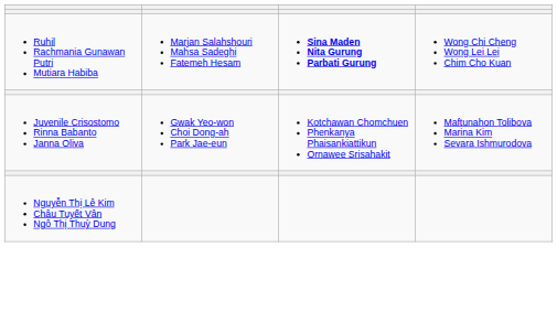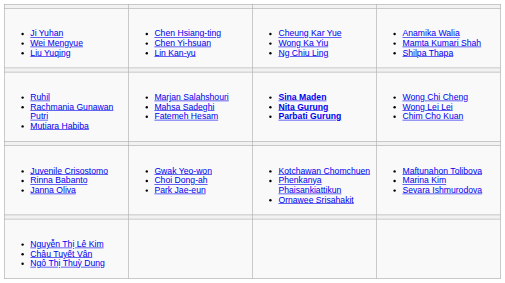 <table class="wikitable" style="font-size:90%">
 <tr>
 <th width=200></th>
 <th width=200></th>
 <th width=200></th>
 <th width=200></th>
+</tr>
+<tr>
+<td valign=top><br><ul><li><a href='#'>Ji Yuhan</a></li><li><a href='#'>Wei Mengyue</a></li><li><a href='#'>Liu Yuqing</a></li></ul></td>
+<td valign=top><br><ul><li><a href='#'>Chen Hsiang-ting</a></li><li><a href='#'>Chen Yi-hsuan</a></li><li><a href='#'>Lin Kan-yu</a></li></ul></td>
+<td valign=top><br><ul><li><a href='#'>Cheung Kar Yue</a></li><li><a href='#'>Wong Ka Yiu</a></li><li><a href='#'>Ng Chiu Ling</a></li></ul></td>
+<td valign=top><br><ul><li><a href='#'>Anamika Walia</a></li><li><a href='#'>Mamta Kumari Shah</a></li><li><a href='#'>Shilpa Thapa</a></li></ul></td>
 </tr>
 <tr>
 <th></th>
 <th></th>
 <th></th>
 <th></th>
 </tr>
 <tr>
 <td valign=top><br><ul><li><a href='#'>Ruhil</a></li><li><a href='#'>Rachmania Gunawan Putri</a></li><li><a href='#'>Mutiara Habiba</a></li></ul></td>
 <td valign=top><br><ul><li><a href='#'>Marjan Salahshouri</a></li><li><a href='#'>Mahsa Sadeghi</a></li><li><a href='#'>Fatemeh Hesam</a></li></ul></td>
 <td valign=top><strong><br><ul><li><a href='#'>Sina Maden</a></li><li><a href='#'>Nita Gurung</a></li><li><a href='#'>Parbati Gurung</a></li></ul></strong></td>
 <td valign=top><br><ul><li><a href='#'>Wong Chi Cheng</a></li><li><a href='#'>Wong Lei Lei</a></li><li><a href='#'>Chim Cho Kuan</a></li></ul></td>
 </tr>
 <tr>
 <th></th>
 <th></th>
 <th></th>
 <th></th>
 </tr>
 <tr>
 <td valign=top><br><ul><li><a href='#'>Juvenile Crisostomo</a></li><li><a href='#'>Rinna Babanto</a></li><li><a href='#'>Janna Oliva</a></li></ul></td>
 <td valign=top><br><ul><li><a href='#'>Gwak Yeo-won</a></li><li><a href='#'>Choi Dong-ah</a></li><li><a href='#'>Park Jae-eun</a></li></ul></td>
 <td valign=top><br><ul><li><a href='#'>Kotchawan Chomchuen</a></li><li><a href='#'>Phenkanya Phaisankiattikun</a></li><li><a href='#'>Ornawee Srisahakit</a></li></ul></td>
 <td valign=top><br><ul><li><a href='#'>Maftunahon Tolibova</a></li><li><a href='#'>Marina Kim</a></li><li><a href='#'>Sevara Ishmurodova</a></li></ul></td>
 </tr>
 <tr>
 <th></th>
 <th></th>
 <th></th>
 <th></th>
 </tr>
 <tr>
 <td valign=top><br><ul><li><a href='#'>Nguyễn Thị Lê Kim</a></li><li><a href='#'>Châu Tuyết Vân</a></li><li><a href='#'>Ngô Thị Thuỳ Dung</a></li></ul></td>
 <td valign=top></td>
 <td valign=top></td>
 <td valign=top></td>
 </tr>
 </table>
